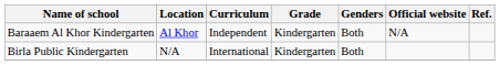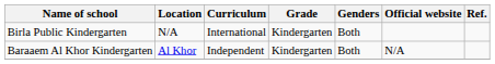 <table class="wikitable">
 <tr>
 <th>Name of school</th>
 <th>Location</th>
 <th>Curriculum</th>
 <th>Grade</th>
 <th>Genders</th>
 <th>Official website</th>
 <th>Ref.</th>
 </tr>
 <tr>
+<td>Birla Public Kindergarten</td>
+<td>N/A</td>
+<td>International</td>
+<td>Kindergarten</td>
+<td>Both</td>
+<td></td>
+<td></td>
+</tr>
+<tr>
 <td>Baraaem Al Khor Kindergarten</td>
 <td><a href='#'>Al Khor</a></td>
 <td>Independent</td>
 <td>Kindergarten</td>
 <td>Both</td>
 <td>N/A</td>
 <td></td>
 </tr>
 <tr>
-<td>Birla Public Kindergarten</td>
-<td>N/A</td>
-<td>International</td>
-<td>Kindergarten</td>
-<td>Both</td>
-<td></td>
-<td></td>
-</tr>
-<tr>
 </tr>
 </table>
